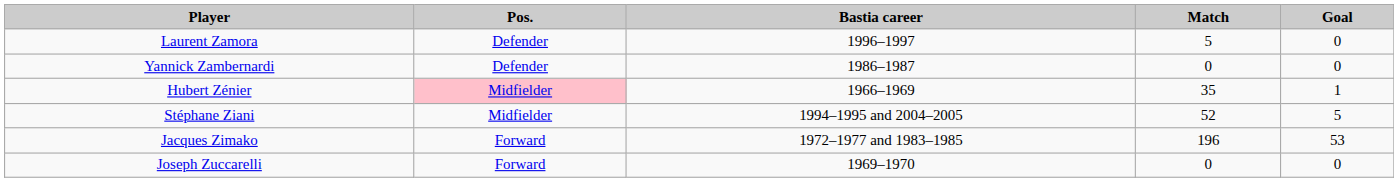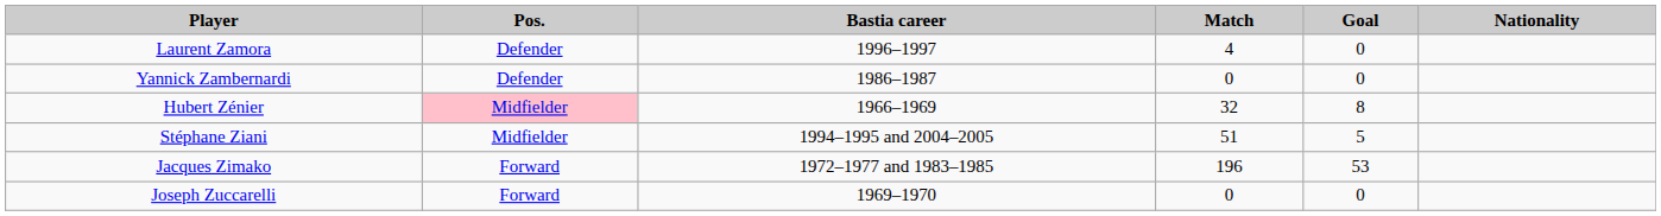 <table cellpadding="4" cellspacing="0" border="1" width="100%" style="text-align: center; font-size: 85%; border: gray solid 1px; border-collapse: collapse;" class="wikitable sortable">
 <tr bgcolor="#CCCCCC">
 <td align="center"><strong>Player</strong></td>
 <td align="center"><strong>Pos.</strong></td>
 <td align="center"><strong>Bastia career</strong></td>
 <td align="center"><strong>Match</strong></td>
 <td align="center"><strong>Goal</strong></td>
+<td align="center"><strong>Nationality</strong></td>
 </tr>
 <tr>
 <td><a href='#'>Laurent Zamora</a></td>
 <td><a href='#'>Defender</a></td>
 <td>1996–1997</td>
-<td>5</td>
+<td>4</td>
 <td>0</td>
+<td></td>
 </tr>
 <tr>
 <td><a href='#'>Yannick Zambernardi</a></td>
 <td><a href='#'>Defender</a></td>
 <td>1986–1987</td>
 <td>0</td>
 <td>0</td>
+<td></td>
 </tr>
 <tr>
 <td><a href='#'>Hubert Zénier</a></td>
 <td style="background: pink;"><a href='#'>Midfielder</a></td>
 <td>1966–1969</td>
-<td>35</td>
-<td>1</td>
+<td>32</td>
+<td>8</td>
+<td></td>
 </tr>
 <tr>
 <td><a href='#'>Stéphane Ziani</a></td>
 <td><a href='#'>Midfielder</a></td>
 <td>1994–1995 and 2004–2005</td>
-<td>52</td>
+<td>51</td>
 <td>5</td>
+<td></td>
 </tr>
 <tr>
 <td><a href='#'>Jacques Zimako</a></td>
 <td><a href='#'>Forward</a></td>
 <td>1972–1977 and 1983–1985</td>
 <td>196</td>
 <td>53</td>
+<td></td>
 </tr>
 <tr>
 <td><a href='#'>Joseph Zuccarelli</a></td>
 <td><a href='#'>Forward</a></td>
 <td>1969–1970</td>
 <td>0</td>
 <td>0</td>
+<td></td>
 </tr>
 </table>
